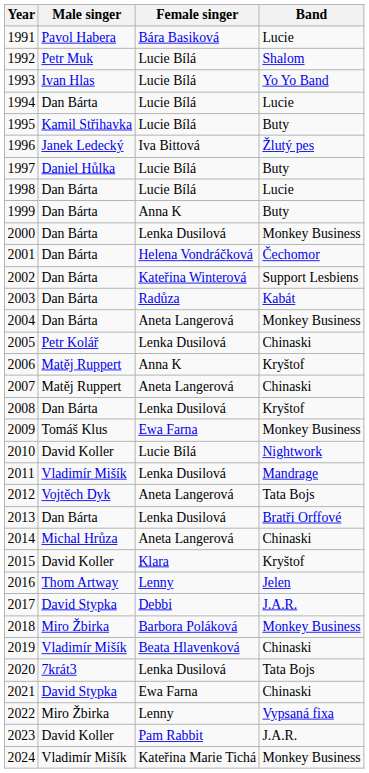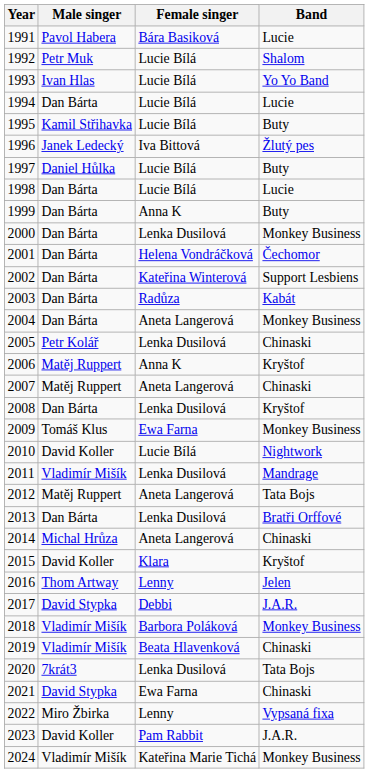 <table class="wikitable sortable">
 <tr>
 <th class=unsortable>Year</th>
 <th>Male singer</th>
 <th>Female singer</th>
 <th>Band</th>
 </tr>
 <tr>
 <td>1991</td>
 <td><a href='#'>Pavol Habera</a></td>
 <td><a href='#'>Bára Basiková</a></td>
 <td>Lucie</td>
 </tr>
 <tr>
 <td>1992</td>
 <td><a href='#'>Petr Muk</a></td>
 <td>Lucie Bílá</td>
 <td><a href='#'>Shalom</a></td>
 </tr>
 <tr>
 <td>1993</td>
 <td><a href='#'>Ivan Hlas</a></td>
 <td>Lucie Bílá</td>
 <td><a href='#'>Yo Yo Band</a></td>
 </tr>
 <tr>
 <td>1994</td>
 <td>Dan Bárta</td>
 <td>Lucie Bílá</td>
 <td>Lucie</td>
 </tr>
 <tr>
 <td>1995</td>
 <td><a href='#'>Kamil Střihavka</a></td>
 <td>Lucie Bílá</td>
 <td>Buty</td>
 </tr>
 <tr>
 <td>1996</td>
 <td><a href='#'>Janek Ledecký</a></td>
 <td>Iva Bittová</td>
 <td><a href='#'>Žlutý pes</a></td>
 </tr>
 <tr>
 <td>1997</td>
 <td><a href='#'>Daniel Hůlka</a></td>
 <td>Lucie Bílá</td>
 <td>Buty</td>
 </tr>
 <tr>
 <td>1998</td>
 <td>Dan Bárta</td>
 <td>Lucie Bílá</td>
 <td>Lucie</td>
 </tr>
 <tr>
 <td>1999</td>
 <td>Dan Bárta</td>
 <td>Anna K</td>
 <td>Buty</td>
 </tr>
 <tr>
 <td>2000</td>
 <td>Dan Bárta</td>
 <td>Lenka Dusilová</td>
 <td>Monkey Business</td>
 </tr>
 <tr>
 <td>2001</td>
 <td>Dan Bárta</td>
 <td><a href='#'>Helena Vondráčková</a></td>
 <td><a href='#'>Čechomor</a></td>
 </tr>
 <tr>
 <td>2002</td>
 <td>Dan Bárta</td>
 <td><a href='#'>Kateřina Winterová</a></td>
 <td>Support Lesbiens</td>
 </tr>
 <tr>
 <td>2003</td>
 <td>Dan Bárta</td>
 <td><a href='#'>Radůza</a></td>
 <td><a href='#'>Kabát</a></td>
 </tr>
 <tr>
 <td>2004</td>
 <td>Dan Bárta</td>
 <td>Aneta Langerová</td>
 <td>Monkey Business</td>
 </tr>
 <tr>
 <td>2005</td>
 <td><a href='#'>Petr Kolář</a></td>
 <td>Lenka Dusilová</td>
 <td>Chinaski</td>
 </tr>
 <tr>
 <td>2006</td>
 <td><a href='#'>Matěj Ruppert</a></td>
 <td>Anna K</td>
 <td>Kryštof</td>
 </tr>
 <tr>
 <td>2007</td>
 <td>Matěj Ruppert</td>
 <td>Aneta Langerová</td>
 <td>Chinaski</td>
 </tr>
 <tr>
 <td>2008</td>
 <td>Dan Bárta</td>
 <td>Lenka Dusilová</td>
 <td>Kryštof</td>
 </tr>
 <tr>
 <td>2009</td>
 <td>Tomáš Klus</td>
 <td><a href='#'>Ewa Farna</a></td>
 <td>Monkey Business</td>
 </tr>
 <tr>
 <td>2010</td>
 <td>David Koller</td>
 <td>Lucie Bílá</td>
 <td><a href='#'>Nightwork</a></td>
 </tr>
 <tr>
 <td>2011</td>
 <td><a href='#'>Vladimír Mišík</a></td>
 <td>Lenka Dusilová</td>
 <td><a href='#'>Mandrage</a></td>
 </tr>
 <tr>
 <td>2012</td>
-<td><a href='#'>Vojtěch Dyk</a></td>
+<td>Matěj Ruppert</td>
 <td>Aneta Langerová</td>
 <td>Tata Bojs</td>
 </tr>
 <tr>
 <td>2013</td>
 <td>Dan Bárta</td>
 <td>Lenka Dusilová</td>
 <td><a href='#'>Bratři Orffové</a></td>
 </tr>
 <tr>
 <td>2014</td>
 <td><a href='#'>Michal Hrůza</a></td>
 <td>Aneta Langerová</td>
 <td>Chinaski</td>
 </tr>
 <tr>
 <td>2015</td>
 <td>David Koller</td>
 <td><a href='#'>Klara</a></td>
 <td>Kryštof</td>
 </tr>
 <tr>
 <td>2016</td>
 <td><a href='#'>Thom Artway</a></td>
 <td><a href='#'>Lenny</a></td>
 <td><a href='#'>Jelen</a></td>
 </tr>
 <tr>
 <td>2017</td>
 <td><a href='#'>David Stypka</a></td>
 <td><a href='#'>Debbi</a></td>
 <td><a href='#'>J.A.R.</a></td>
 </tr>
 <tr>
 <td>2018</td>
-<td><a href='#'>Miro Žbirka</a></td>
+<td><a href='#'>Vladimír Mišík</a></td>
 <td><a href='#'>Barbora Poláková</a></td>
 <td><a href='#'>Monkey Business</a></td>
 </tr>
 <tr>
 <td>2019</td>
 <td><a href='#'>Vladimír Mišík</a></td>
 <td><a href='#'>Beata Hlavenková</a></td>
 <td>Chinaski</td>
 </tr>
 <tr>
 <td>2020</td>
 <td><a href='#'>7krát3</a></td>
 <td>Lenka Dusilová</td>
 <td>Tata Bojs</td>
 </tr>
 <tr>
 <td>2021</td>
 <td><a href='#'>David Stypka</a></td>
 <td>Ewa Farna</td>
 <td>Chinaski</td>
 </tr>
 <tr>
 <td>2022</td>
 <td>Miro Žbirka</td>
 <td>Lenny</td>
 <td><a href='#'>Vypsaná fixa</a></td>
 </tr>
 <tr>
 <td>2023</td>
 <td>David Koller</td>
 <td><a href='#'>Pam Rabbit</a></td>
 <td>J.A.R.</td>
 </tr>
 <tr>
 <td>2024</td>
 <td>Vladimír Mišík</td>
 <td>Kateřina Marie Tichá</td>
 <td>Monkey Business</td>
 </tr>
 </table>
